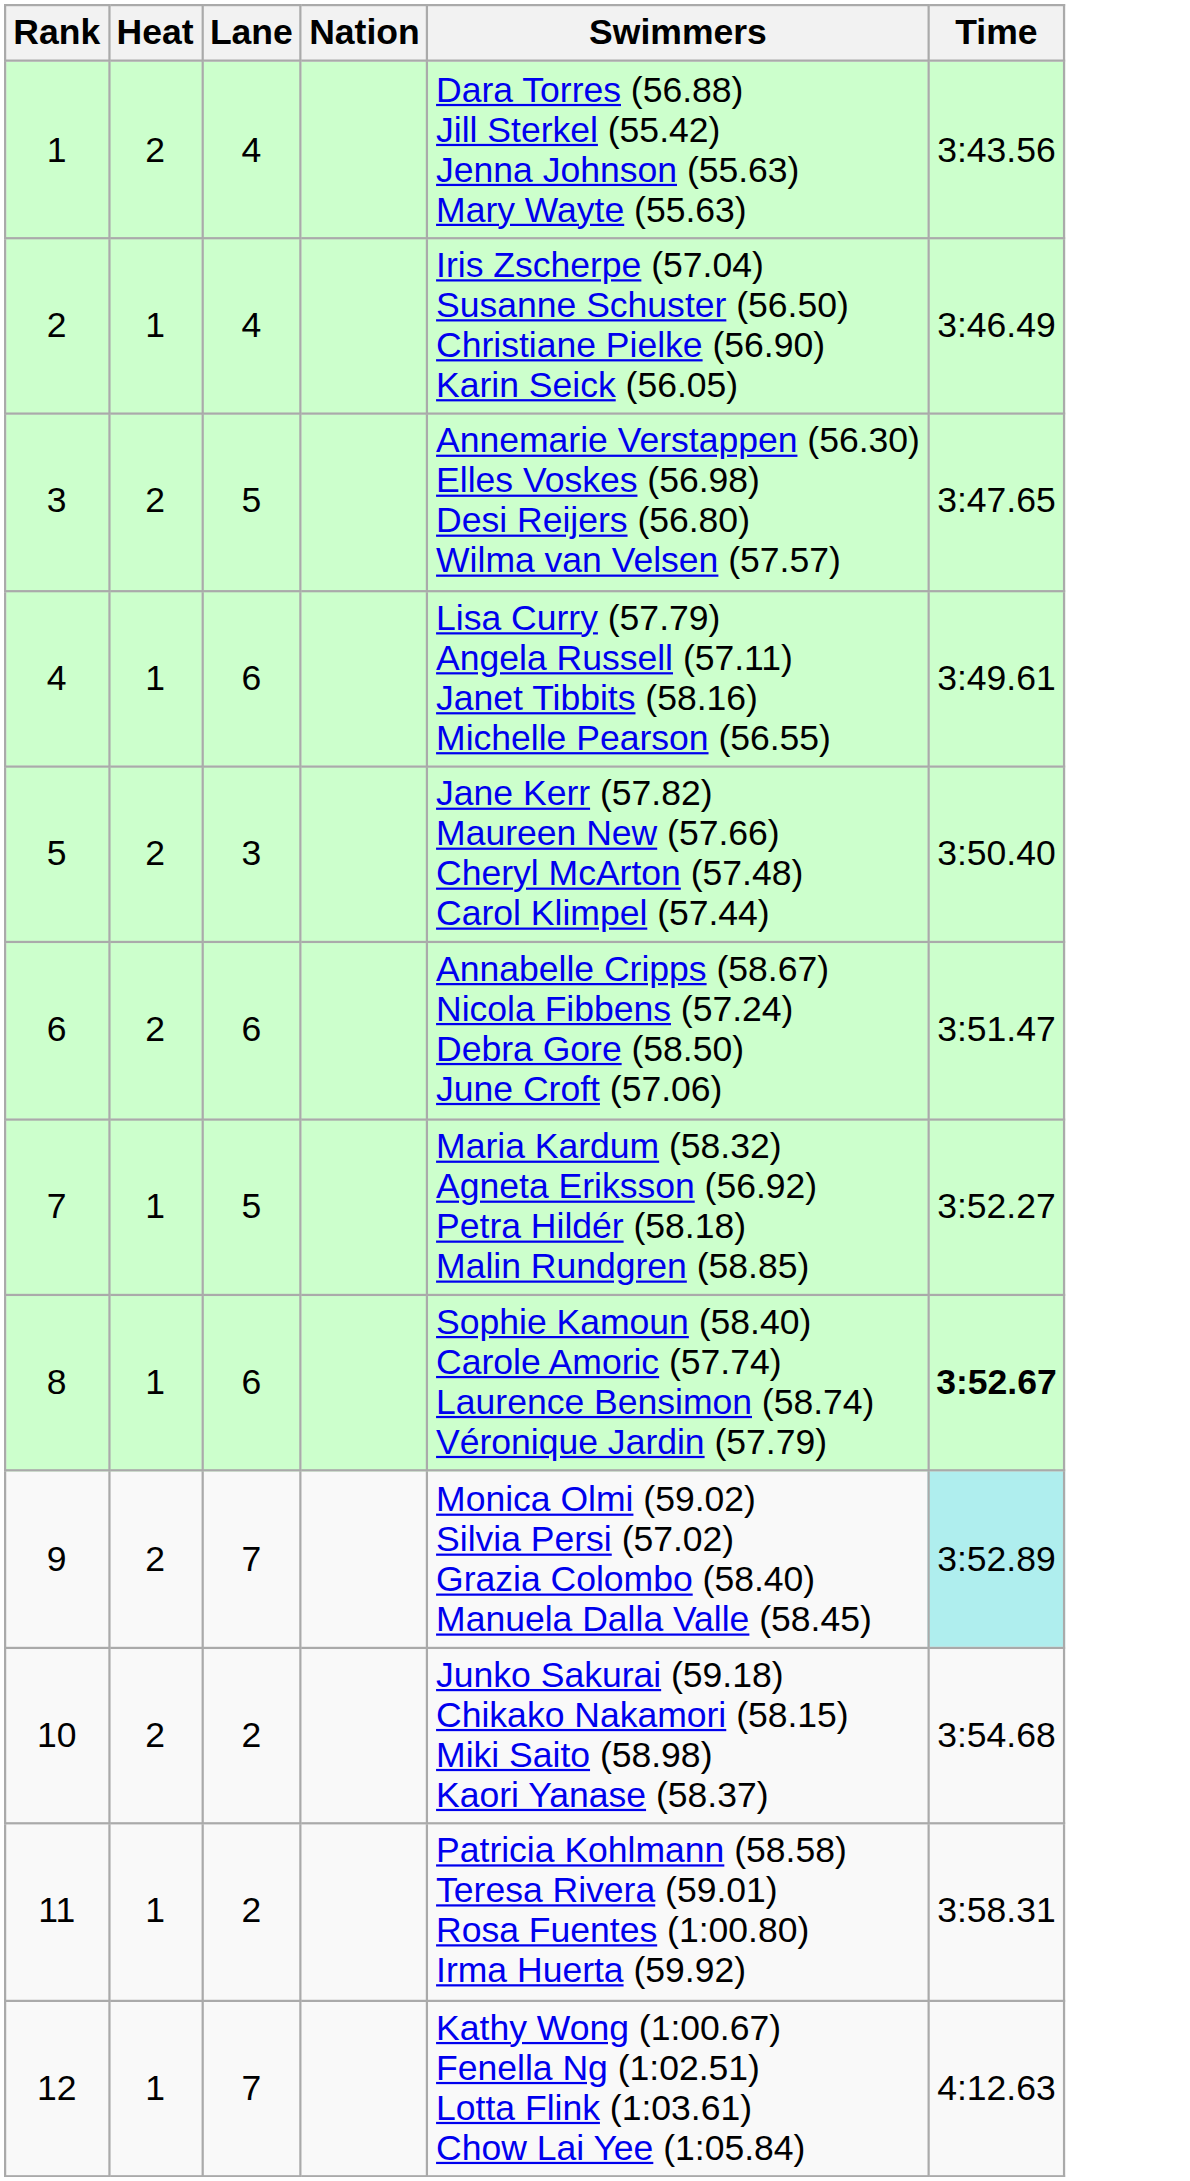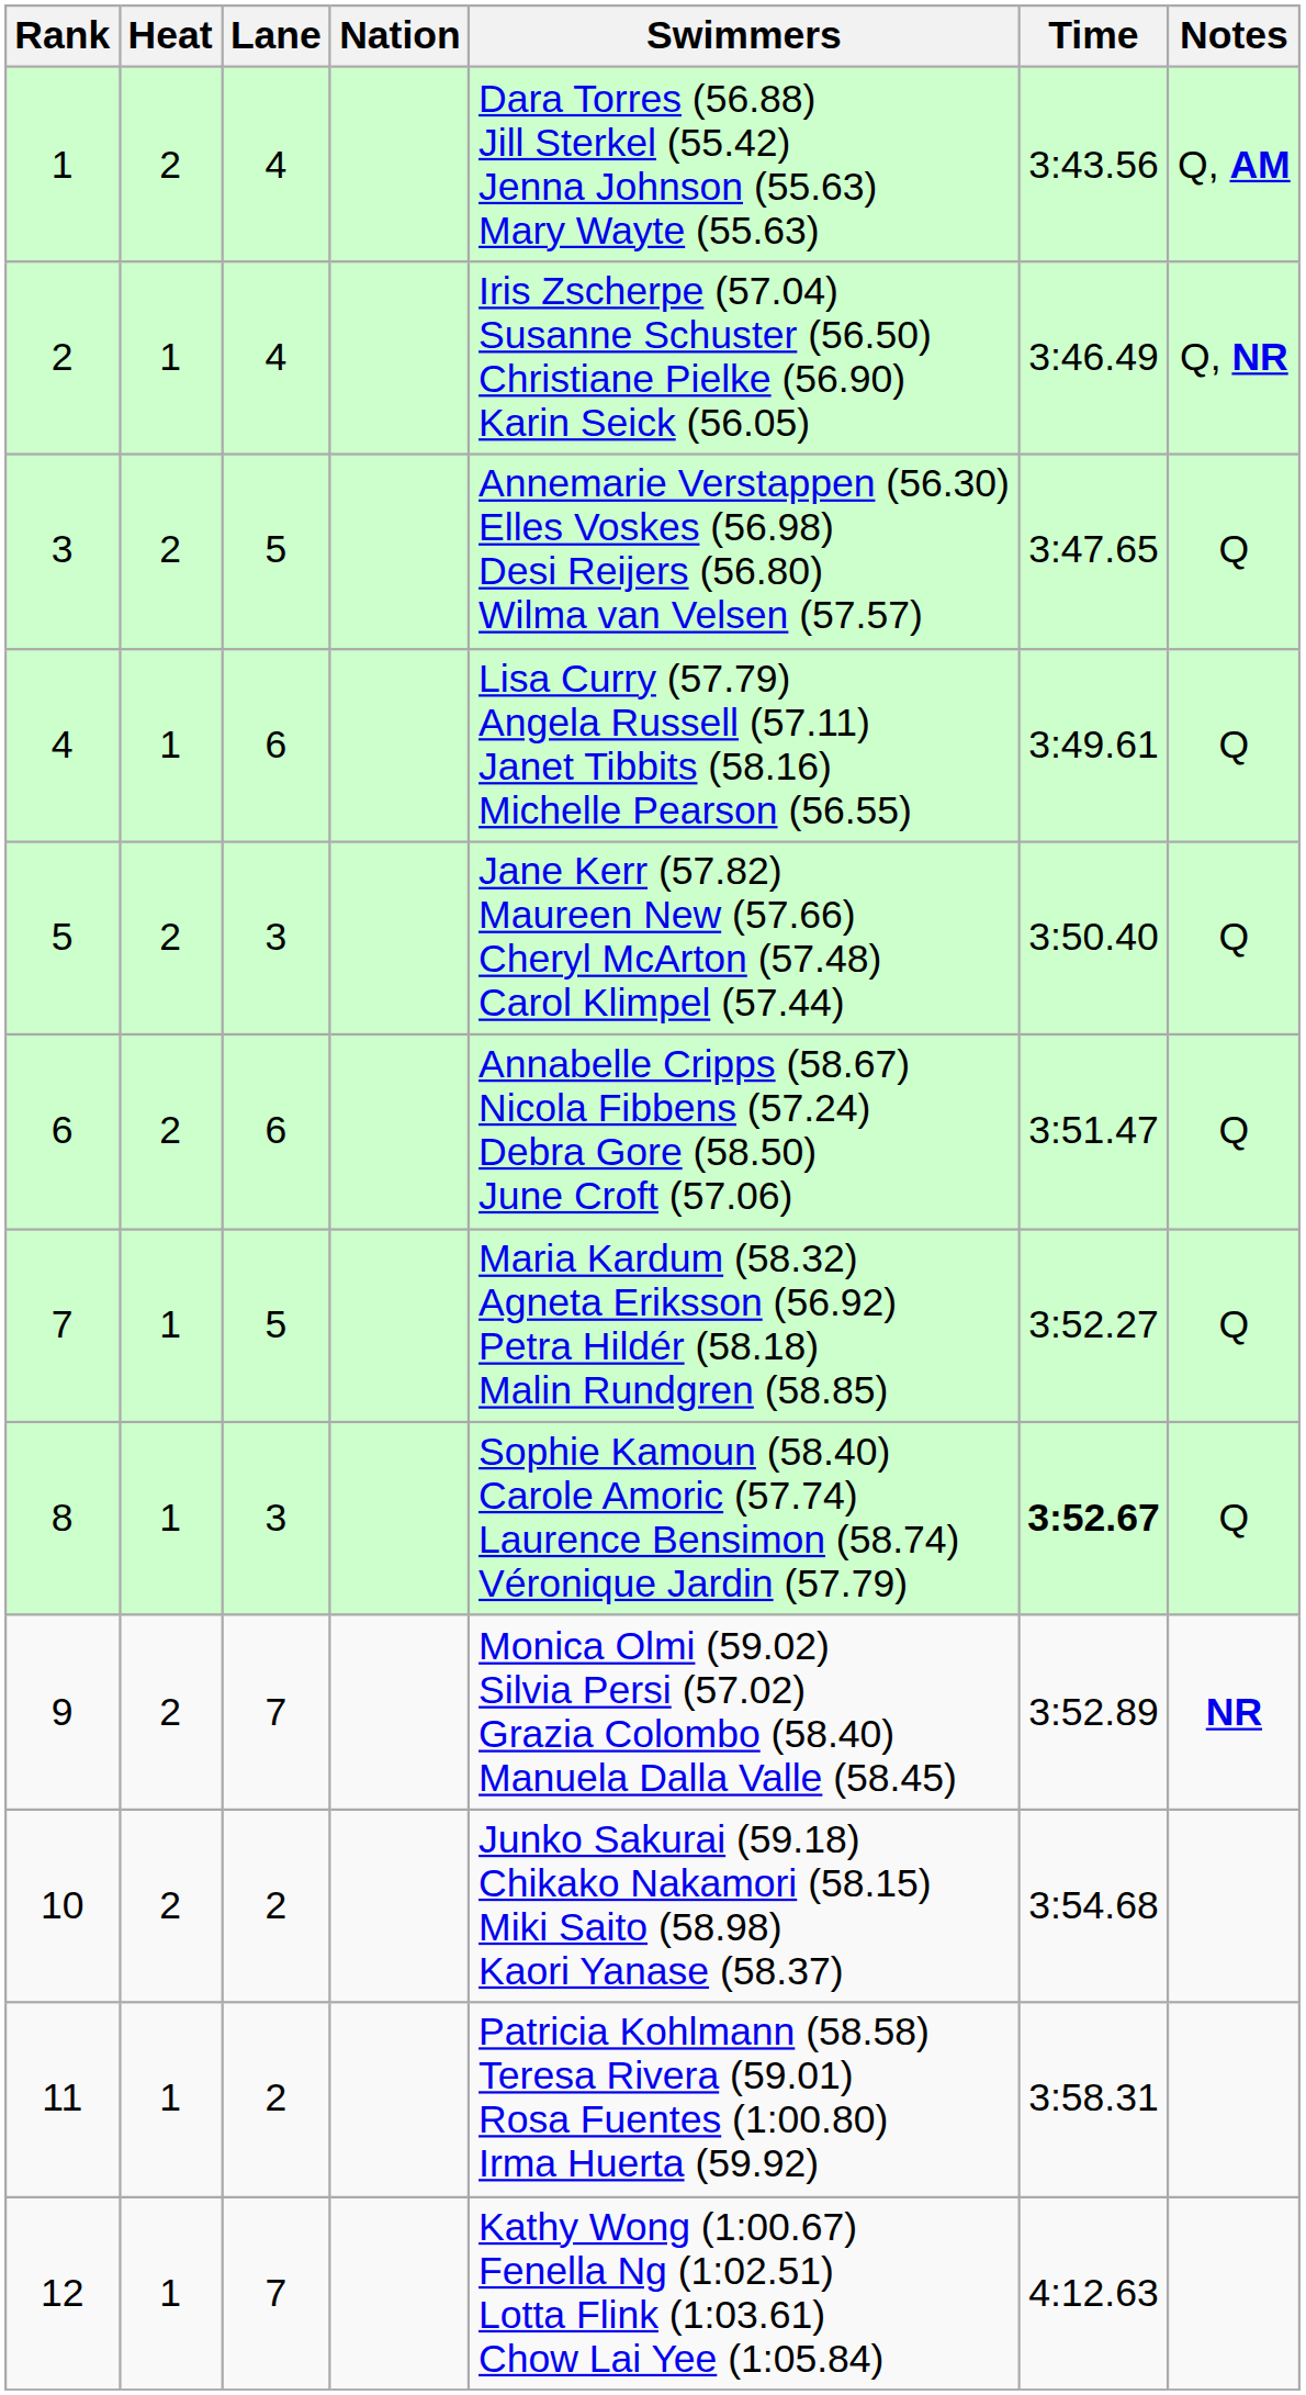 <table class="wikitable sortable" style="text-align:center">
 <tr>
 <th>Rank</th>
 <th>Heat</th>
 <th>Lane</th>
 <th>Nation</th>
 <th>Swimmers</th>
 <th>Time</th>
+<th>Notes</th>
 </tr>
 <tr bgcolor=#cfc>
 <td>1</td>
 <td>2</td>
 <td>4</td>
 <td align=left></td>
 <td align=left><a href='#'>Dara Torres</a> (56.88)<br><a href='#'>Jill Sterkel</a> (55.42)<br><a href='#'>Jenna Johnson</a> (55.63)<br><a href='#'>Mary Wayte</a> (55.63)</td>
 <td>3:43.56</td>
+<td>Q, <strong><a href='#'>AM</a></strong></td>
 </tr>
 <tr bgcolor=#cfc>
 <td>2</td>
 <td>1</td>
 <td>4</td>
 <td align=left></td>
 <td align=left><a href='#'>Iris Zscherpe</a> (57.04)<br><a href='#'>Susanne Schuster</a> (56.50)<br><a href='#'>Christiane Pielke</a> (56.90)<br><a href='#'>Karin Seick</a> (56.05)</td>
 <td>3:46.49</td>
+<td>Q, <strong><a href='#'>NR</a></strong></td>
 </tr>
 <tr bgcolor=#cfc>
 <td>3</td>
 <td>2</td>
 <td>5</td>
 <td align=left></td>
 <td align=left><a href='#'>Annemarie Verstappen</a> (56.30)<br><a href='#'>Elles Voskes</a> (56.98)<br><a href='#'>Desi Reijers</a> (56.80)<br><a href='#'>Wilma van Velsen</a> (57.57)</td>
 <td>3:47.65</td>
+<td>Q</td>
 </tr>
 <tr bgcolor=#cfc>
 <td>4</td>
 <td>1</td>
 <td>6</td>
 <td align=left></td>
 <td align=left><a href='#'>Lisa Curry</a> (57.79)<br><a href='#'>Angela Russell</a> (57.11)<br><a href='#'>Janet Tibbits</a> (58.16)<br><a href='#'>Michelle Pearson</a> (56.55)</td>
 <td>3:49.61</td>
+<td>Q</td>
 </tr>
 <tr bgcolor=#cfc>
 <td>5</td>
 <td>2</td>
 <td>3</td>
 <td align=left></td>
 <td align=left><a href='#'>Jane Kerr</a> (57.82)<br><a href='#'>Maureen New</a> (57.66)<br><a href='#'>Cheryl McArton</a> (57.48)<br><a href='#'>Carol Klimpel</a> (57.44)</td>
 <td>3:50.40</td>
+<td>Q</td>
 </tr>
 <tr bgcolor=#cfc>
 <td>6</td>
 <td>2</td>
 <td>6</td>
 <td align=left></td>
 <td align=left><a href='#'>Annabelle Cripps</a> (58.67)<br><a href='#'>Nicola Fibbens</a> (57.24)<br><a href='#'>Debra Gore</a> (58.50)<br><a href='#'>June Croft</a> (57.06)</td>
 <td>3:51.47</td>
+<td>Q</td>
 </tr>
 <tr bgcolor=#cfc>
 <td>7</td>
 <td>1</td>
 <td>5</td>
 <td align=left></td>
 <td align=left><a href='#'>Maria Kardum</a> (58.32)<br><a href='#'>Agneta Eriksson</a> (56.92)<br><a href='#'>Petra Hildér</a> (58.18)<br><a href='#'>Malin Rundgren</a> (58.85)</td>
 <td>3:52.27</td>
+<td>Q</td>
 </tr>
 <tr bgcolor=#cfc>
 <td>8</td>
 <td>1</td>
-<td>6</td>
+<td>3</td>
 <td align=left></td>
 <td align=left><a href='#'>Sophie Kamoun</a> (58.40)<br><a href='#'>Carole Amoric</a> (57.74)<br><a href='#'>Laurence Bensimon</a> (58.74)<br><a href='#'>Véronique Jardin</a> (57.79)</td>
 <td><strong>3:52.67</strong></td>
+<td>Q</td>
 </tr>
 <tr>
 <td>9</td>
 <td>2</td>
 <td>7</td>
 <td align=left></td>
 <td align=left><a href='#'>Monica Olmi</a> (59.02)<br><a href='#'>Silvia Persi</a> (57.02)<br><a href='#'>Grazia Colombo</a> (58.40)<br><a href='#'>Manuela Dalla Valle</a> (58.45)</td>
-<td style="background: paleturquoise;">3:52.89</td>
+<td>3:52.89</td>
+<td><strong><a href='#'>NR</a></strong></td>
 </tr>
 <tr>
 <td>10</td>
 <td>2</td>
 <td>2</td>
 <td align=left></td>
 <td align=left><a href='#'>Junko Sakurai</a> (59.18)<br><a href='#'>Chikako Nakamori</a> (58.15)<br><a href='#'>Miki Saito</a> (58.98)<br><a href='#'>Kaori Yanase</a> (58.37)</td>
 <td>3:54.68</td>
+<td></td>
 </tr>
 <tr>
 <td>11</td>
 <td>1</td>
 <td>2</td>
 <td align=left></td>
 <td align=left><a href='#'>Patricia Kohlmann</a> (58.58)<br><a href='#'>Teresa Rivera</a> (59.01)<br><a href='#'>Rosa Fuentes</a> (1:00.80)<br><a href='#'>Irma Huerta</a> (59.92)</td>
 <td>3:58.31</td>
+<td></td>
 </tr>
 <tr>
 <td>12</td>
 <td>1</td>
 <td>7</td>
 <td align=left></td>
 <td align=left><a href='#'>Kathy Wong</a> (1:00.67)<br><a href='#'>Fenella Ng</a> (1:02.51)<br><a href='#'>Lotta Flink</a> (1:03.61)<br><a href='#'>Chow Lai Yee</a> (1:05.84)</td>
 <td>4:12.63</td>
+<td></td>
 </tr>
 </table>
